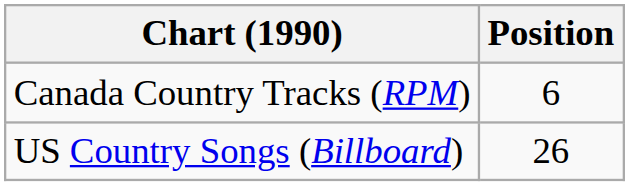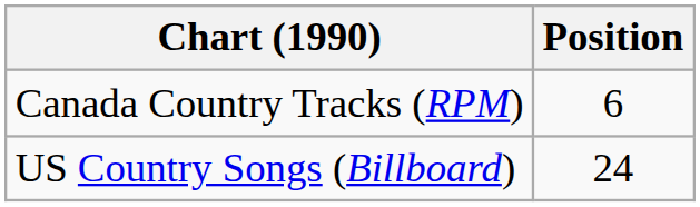 <table class="wikitable sortable">
 <tr>
 <th scope="col">Chart (1990)</th>
 <th scope="col">Position</th>
 </tr>
 <tr>
 <td>Canada Country Tracks (<em><a href='#'>RPM</a></em>)</td>
 <td align="center">6</td>
 </tr>
 <tr>
 <td>US <a href='#'>Country Songs</a> (<em><a href='#'>Billboard</a></em>)</td>
-<td align="center">26</td>
+<td align="center">24</td>
 </tr>
 </table>
